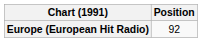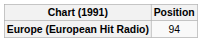 <table class="wikitable sortable plainrowheaders" style="text-align:center">
 <tr>
 <th>Chart (1991)</th>
 <th>Position</th>
 </tr>
 <tr>
 <th scope="row">Europe (European Hit Radio)</th>
-<td>92</td>
+<td>94</td>
 </tr>
 </table>
